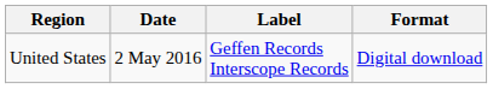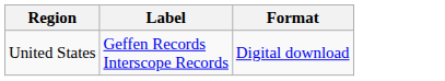 <table class=wikitable>
 <tr>
 <th>Region</th>
-<th>Date</th>
 <th>Label</th>
 <th>Format</th>
 </tr>
 <tr>
 <td>United States</td>
-<td>2 May 2016</td>
 <td><a href='#'>Geffen Records</a><br><a href='#'>Interscope Records</a></td>
 <td><a href='#'>Digital download</a></td>
 </tr>
 </table>
